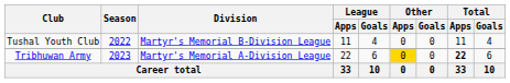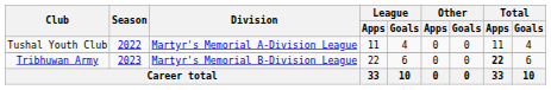 <table class="wikitable" style="text-align:center;">
 <tr>
 <th rowspan=2>Club</th>
 <th rowspan=2>Season</th>
 <th rowspan=2>Division</th>
 <th colspan=2>League</th>
 <th colspan=2>Other</th>
 <th colspan=2>Total</th>
 </tr>
 <tr>
 <th>Apps</th>
 <th>Goals</th>
 <th>Apps</th>
 <th>Goals</th>
 <th>Apps</th>
 <th>Goals</th>
 </tr>
 <tr>
 <td>Tushal Youth Club</td>
 <td><a href='#'>2022</a></td>
-<td><a href='#'>Martyr's Memorial B-Division League</a></td>
+<td><a href='#'>Martyr's Memorial A-Division League</a></td>
 <td>11</td>
 <td>4</td>
 <td>0</td>
 <td>0</td>
 <td>11</td>
 <td>4</td>
 </tr>
 <tr>
 </tr>
 <tr>
 <td><a href='#'>Tribhuwan Army</a></td>
 <td><a href='#'>2023</a></td>
-<td><a href='#'>Martyr's Memorial A-Division League</a></td>
+<td><a href='#'>Martyr's Memorial B-Division League</a></td>
 <td>22</td>
 <td>6</td>
-<td style="background: gold;">0</td>
+<td>0</td>
 <td>0</td>
 <td><strong>22</strong></td>
 <td>6</td>
 </tr>
 <tr>
 <th colspan="3">Career total</th>
 <th>33</th>
 <th>10</th>
 <th>0</th>
 <th>0</th>
 <th>33</th>
 <th>10</th>
 </tr>
 </table>
